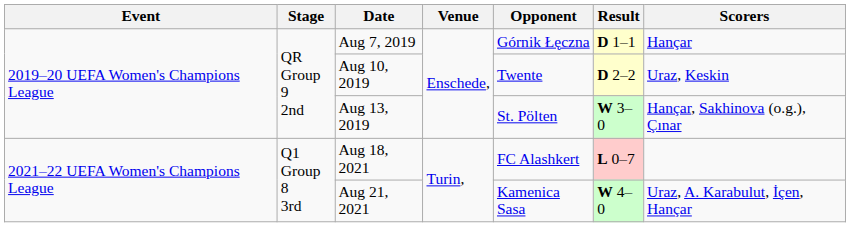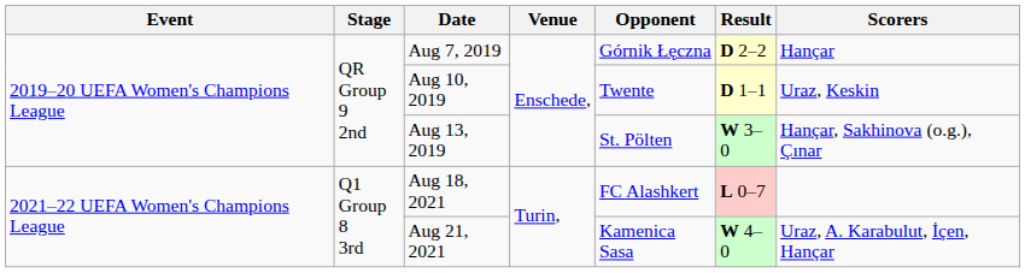 <table class=wikitable>
 <tr>
 <th>Event</th>
 <th>Stage</th>
 <th>Date</th>
 <th>Venue</th>
 <th>Opponent</th>
 <th>Result</th>
 <th>Scorers</th>
 </tr>
 <tr>
 <td rowspan=3><a href='#'>2019–20 UEFA Women's Champions League</a></td>
 <td rowspan=3>QR<br>Group 9<br>2nd</td>
 <td>Aug 7, 2019</td>
 <td rowspan=3><a href='#'>Enschede</a>, </td>
 <td> <a href='#'>Górnik Łęczna</a></td>
-<td bgcolor=#ffc><strong>D</strong> 1–1</td>
+<td bgcolor=#ffc><strong>D</strong> 2–2</td>
 <td><a href='#'>Hançar</a></td>
 </tr>
 <tr>
 <td>Aug 10, 2019</td>
 <td> <a href='#'>Twente</a></td>
-<td bgcolor=#ffc><strong>D</strong> 2–2</td>
+<td bgcolor=#ffc><strong>D</strong> 1–1</td>
 <td><a href='#'>Uraz</a>, <a href='#'>Keskin</a></td>
 </tr>
 <tr>
 <td>Aug 13, 2019</td>
 <td> <a href='#'>St. Pölten</a></td>
 <td bgcolor=#cfc><strong>W</strong> 3–0</td>
 <td><a href='#'>Hançar</a>, <a href='#'>Sakhinova</a> (o.g.), <a href='#'>Çınar</a></td>
 </tr>
 <tr>
 <td rowspan=2><a href='#'>2021–22 UEFA Women's Champions League</a></td>
 <td rowspan=2>Q1<br>Group 8<br>3rd</td>
 <td>Aug 18, 2021</td>
 <td rowspan=2><a href='#'>Turin</a>, </td>
 <td> <a href='#'>FC Alashkert</a></td>
 <td bgcolor=#fcc><strong>L</strong> 0–7</td>
 <td></td>
 </tr>
 <tr>
 <td>Aug 21, 2021</td>
 <td> <a href='#'>Kamenica Sasa</a></td>
 <td bgcolor=#cfc><strong>W</strong> 4–0</td>
 <td><a href='#'>Uraz</a>, <a href='#'>A. Karabulut</a>, <a href='#'>İçen</a>, <a href='#'>Hançar</a></td>
 </tr>
 </table>
